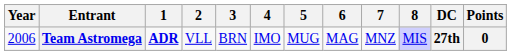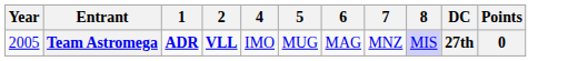 <table class="wikitable" style="text-align:center; font-size:85%">
 <tr>
 <th>Year</th>
 <th>Entrant</th>
 <th>1</th>
 <th>2</th>
-<th>3</th>
 <th>4</th>
 <th>5</th>
 <th>6</th>
 <th>7</th>
 <th>8</th>
 <th>DC</th>
 <th>Points</th>
 </tr>
 <tr>
-<td><a href='#'>2006</a></td>
+<td><a href='#'>2005</a></td>
 <th nowrap><a href='#'>Team Astromega</a></th>
 <td><strong><a href='#'>ADR</a></strong></td>
-<td><a href='#'>VLL</a></td>
-<td><a href='#'>BRN</a></td>
+<td><strong><a href='#'>VLL</a></strong></td>
 <td><a href='#'>IMO</a></td>
 <td><a href='#'>MUG</a></td>
 <td><a href='#'>MAG</a></td>
 <td><a href='#'>MNZ</a></td>
 <td style="background:#cfcfff;"><a href='#'>MIS</a><br></td>
 <th>27th</th>
 <th>0</th>
 </tr>
 </table>
